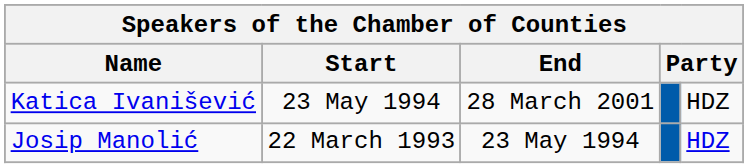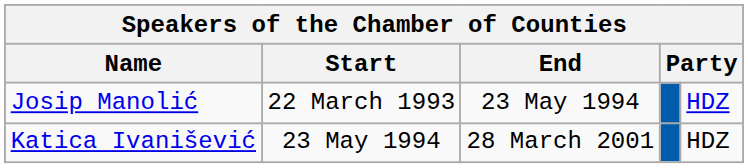 <table class="wikitable">
 <tr>
 <th colspan=5>Speakers of the Chamber of Counties</th>
 </tr>
 <tr>
 <th>Name</th>
 <th>Start</th>
 <th>End</th>
 <th colspan=2>Party</th>
 </tr>
 <tr>
+<td><a href='#'>Josip Manolić</a></td>
+<td align=center>22 March 1993</td>
+<td align=center>23 May 1994</td>
+<td width=5px style="background-color:#005BAA"></td>
+<td><a href='#'>HDZ</a></td>
+</tr>
+<tr>
 <td><a href='#'>Katica Ivanišević</a></td>
 <td align=center>23 May 1994</td>
 <td align=center>28 March 2001</td>
 <td width=5px style="background-color:#005BAA"></td>
 <td>HDZ</td>
 </tr>
-<tr>
-<td><a href='#'>Josip Manolić</a></td>
-<td align=center>22 March 1993</td>
-<td align=center>23 May 1994</td>
-<td width=5px style="background-color:#005BAA"></td>
-<td><a href='#'>HDZ</a></td>
-</tr>
 </table>
